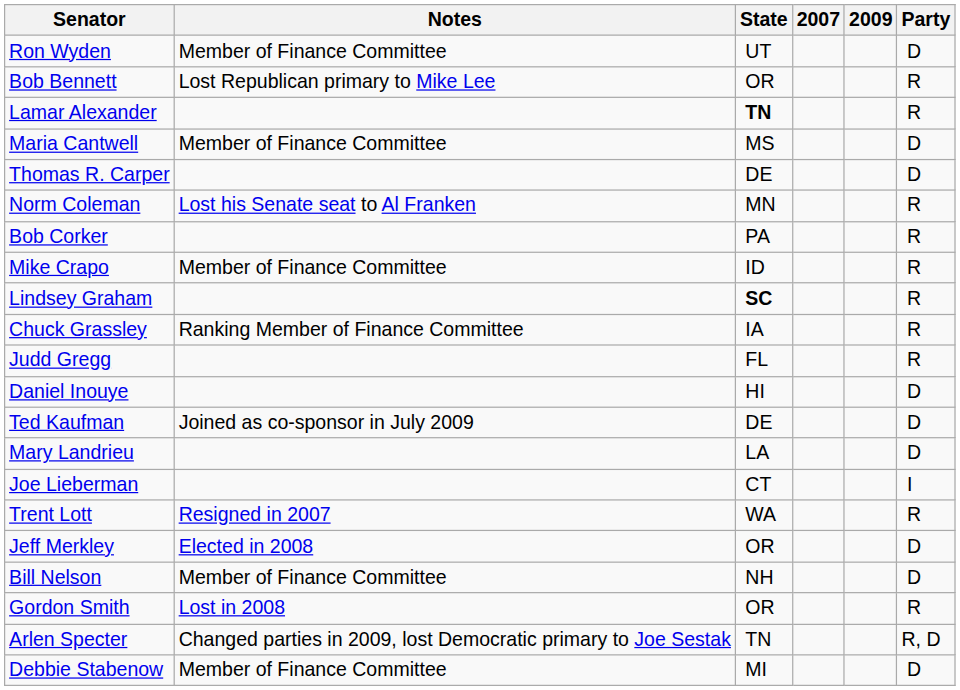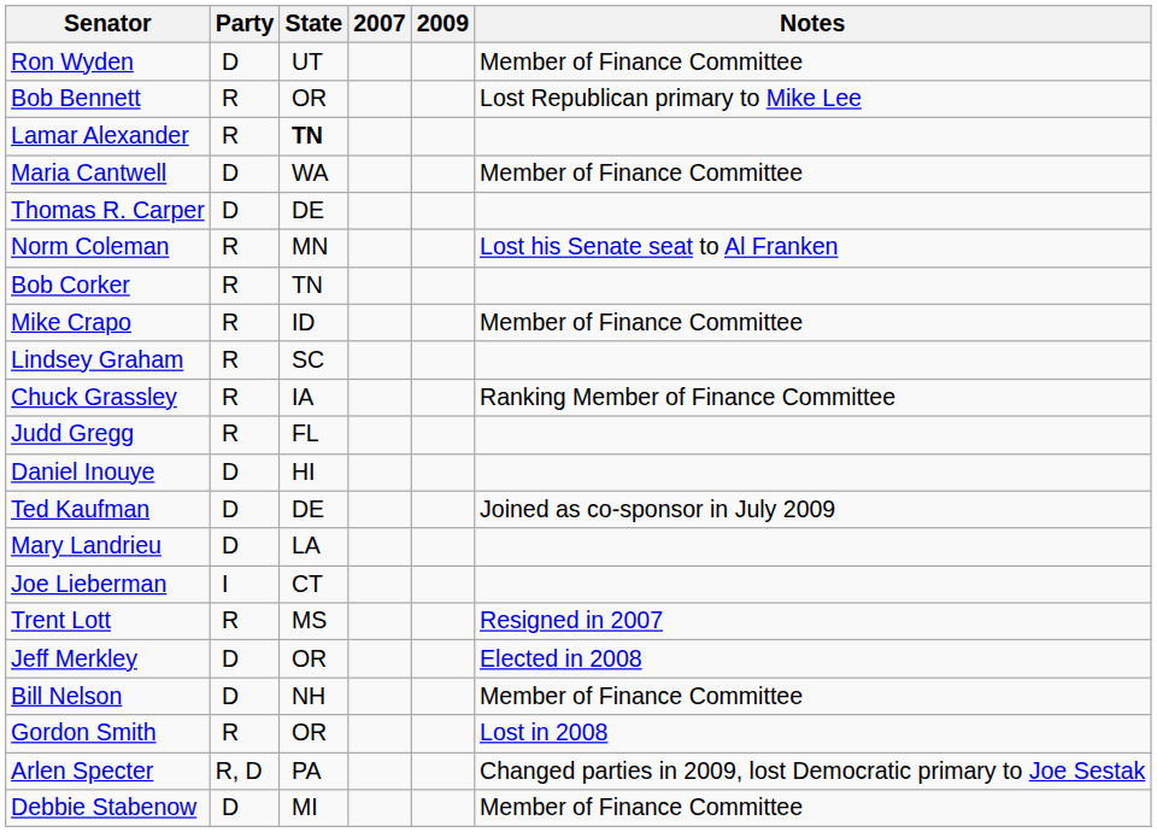 <table class="wikitable">
 <tr>
 <th>Senator</th>
-<th>Notes</th>
+<th>Party</th>
 <th>State</th>
 <th>2007</th>
 <th>2009</th>
-<th>Party</th>
+<th>Notes</th>
 </tr>
 <tr>
 <td><a href='#'>Ron Wyden</a></td>
-<td>Member of Finance Committee</td>
+<td> D</td>
 <td> UT</td>
 <td></td>
 <td></td>
-<td> D</td>
+<td>Member of Finance Committee</td>
 </tr>
 <tr>
 <td><a href='#'>Bob Bennett</a></td>
-<td>Lost Republican primary to <a href='#'>Mike Lee</a></td>
+<td> R</td>
 <td> OR</td>
 <td></td>
 <td></td>
-<td> R</td>
+<td>Lost Republican primary to <a href='#'>Mike Lee</a></td>
 </tr>
 <tr>
 <td><a href='#'>Lamar Alexander</a></td>
-<td></td>
+<td> R</td>
 <td><strong> TN</strong></td>
 <td></td>
 <td></td>
-<td> R</td>
+<td></td>
 </tr>
 <tr>
 <td><a href='#'>Maria Cantwell</a></td>
+<td> D</td>
+<td> WA</td>
+<td></td>
+<td></td>
 <td>Member of Finance Committee</td>
+</tr>
+<tr>
+<td><a href='#'>Thomas R. Carper</a></td>
+<td> D</td>
+<td> DE</td>
+<td></td>
+<td></td>
+<td></td>
+</tr>
+<tr>
+<td><a href='#'>Norm Coleman</a></td>
+<td> R</td>
+<td> MN</td>
+<td></td>
+<td></td>
+<td><a href='#'>Lost his Senate seat</a> to <a href='#'>Al Franken</a></td>
+</tr>
+<tr>
+<td><a href='#'>Bob Corker</a></td>
+<td> R</td>
+<td> TN</td>
+<td></td>
+<td></td>
+<td></td>
+</tr>
+<tr>
+<td><a href='#'>Mike Crapo</a></td>
+<td> R</td>
+<td> ID</td>
+<td></td>
+<td></td>
+<td>Member of Finance Committee</td>
+</tr>
+<tr>
+<td><a href='#'>Lindsey Graham</a></td>
+<td> R</td>
+<td> SC</td>
+<td></td>
+<td></td>
+<td></td>
+</tr>
+<tr>
+<td><a href='#'>Chuck Grassley</a></td>
+<td> R</td>
+<td> IA</td>
+<td></td>
+<td></td>
+<td>Ranking Member of Finance Committee</td>
+</tr>
+<tr>
+<td><a href='#'>Judd Gregg</a></td>
+<td> R</td>
+<td> FL</td>
+<td></td>
+<td></td>
+<td></td>
+</tr>
+<tr>
+<td><a href='#'>Daniel Inouye</a></td>
+<td> D</td>
+<td> HI</td>
+<td></td>
+<td></td>
+<td></td>
+</tr>
+<tr>
+<td><a href='#'>Ted Kaufman</a></td>
+<td> D</td>
+<td> DE</td>
+<td></td>
+<td></td>
+<td>Joined as co-sponsor in July 2009</td>
+</tr>
+<tr>
+<td><a href='#'>Mary Landrieu</a></td>
+<td> D</td>
+<td> LA</td>
+<td></td>
+<td></td>
+<td></td>
+</tr>
+<tr>
+<td><a href='#'>Joe Lieberman</a></td>
+<td> I</td>
+<td> CT</td>
+<td></td>
+<td></td>
+<td></td>
+</tr>
+<tr>
+<td><a href='#'>Trent Lott</a></td>
+<td> R</td>
 <td> MS</td>
 <td></td>
 <td></td>
-<td> D</td>
+<td><a href='#'>Resigned in 2007</a></td>
 </tr>
 <tr>
-<td><a href='#'>Thomas R. Carper</a></td>
-<td></td>
-<td> DE</td>
+<td><a href='#'>Jeff Merkley</a></td>
+<td> D</td>
+<td> OR</td>
 <td></td>
 <td></td>
-<td> D</td>
+<td><a href='#'>Elected in 2008</a></td>
 </tr>
 <tr>
-<td><a href='#'>Norm Coleman</a></td>
-<td><a href='#'>Lost his Senate seat</a> to <a href='#'>Al Franken</a></td>
-<td> MN</td>
+<td><a href='#'>Bill Nelson</a></td>
+<td> D</td>
+<td> NH</td>
 <td></td>
 <td></td>
-<td> R</td>
+<td>Member of Finance Committee</td>
 </tr>
 <tr>
-<td><a href='#'>Bob Corker</a></td>
+<td><a href='#'>Gordon Smith</a></td>
+<td> R</td>
+<td> OR</td>
 <td></td>
+<td></td>
+<td><a href='#'>Lost in 2008</a></td>
+</tr>
+<tr>
+<td><a href='#'>Arlen Specter</a></td>
+<td>R, D</td>
 <td> PA</td>
 <td></td>
 <td></td>
-<td> R</td>
-</tr>
-<tr>
-<td><a href='#'>Mike Crapo</a></td>
-<td>Member of Finance Committee</td>
-<td> ID</td>
-<td></td>
-<td></td>
-<td> R</td>
-</tr>
-<tr>
-<td><a href='#'>Lindsey Graham</a></td>
-<td></td>
-<td><strong> SC</strong></td>
-<td></td>
-<td></td>
-<td> R</td>
-</tr>
-<tr>
-<td><a href='#'>Chuck Grassley</a></td>
-<td>Ranking Member of Finance Committee</td>
-<td> IA</td>
-<td></td>
-<td></td>
-<td> R</td>
-</tr>
-<tr>
-<td><a href='#'>Judd Gregg</a></td>
-<td></td>
-<td> FL</td>
-<td></td>
-<td></td>
-<td> R</td>
-</tr>
-<tr>
-<td><a href='#'>Daniel Inouye</a></td>
-<td></td>
-<td> HI</td>
-<td></td>
-<td></td>
-<td> D</td>
-</tr>
-<tr>
-<td><a href='#'>Ted Kaufman</a></td>
-<td>Joined as co-sponsor in July 2009</td>
-<td> DE</td>
-<td></td>
-<td></td>
-<td> D</td>
-</tr>
-<tr>
-<td><a href='#'>Mary Landrieu</a></td>
-<td></td>
-<td> LA</td>
-<td></td>
-<td></td>
-<td> D</td>
-</tr>
-<tr>
-<td><a href='#'>Joe Lieberman</a></td>
-<td></td>
-<td> CT</td>
-<td></td>
-<td></td>
-<td> I</td>
-</tr>
-<tr>
-<td><a href='#'>Trent Lott</a></td>
-<td><a href='#'>Resigned in 2007</a></td>
-<td> WA</td>
-<td></td>
-<td></td>
-<td> R</td>
-</tr>
-<tr>
-<td><a href='#'>Jeff Merkley</a></td>
-<td><a href='#'>Elected in 2008</a></td>
-<td> OR</td>
-<td></td>
-<td></td>
-<td> D</td>
-</tr>
-<tr>
-<td><a href='#'>Bill Nelson</a></td>
-<td>Member of Finance Committee</td>
-<td> NH</td>
-<td></td>
-<td></td>
-<td> D</td>
-</tr>
-<tr>
-<td><a href='#'>Gordon Smith</a></td>
-<td><a href='#'>Lost in 2008</a></td>
-<td> OR</td>
-<td></td>
-<td></td>
-<td> R</td>
-</tr>
-<tr>
-<td><a href='#'>Arlen Specter</a></td>
 <td>Changed parties in 2009, lost Democratic primary to <a href='#'>Joe Sestak</a></td>
-<td> TN</td>
-<td></td>
-<td></td>
-<td>R, D</td>
 </tr>
 <tr>
 <td><a href='#'>Debbie Stabenow</a></td>
-<td>Member of Finance Committee</td>
+<td> D</td>
 <td> MI</td>
 <td></td>
 <td></td>
-<td> D</td>
+<td>Member of Finance Committee</td>
 </tr>
 </table>
